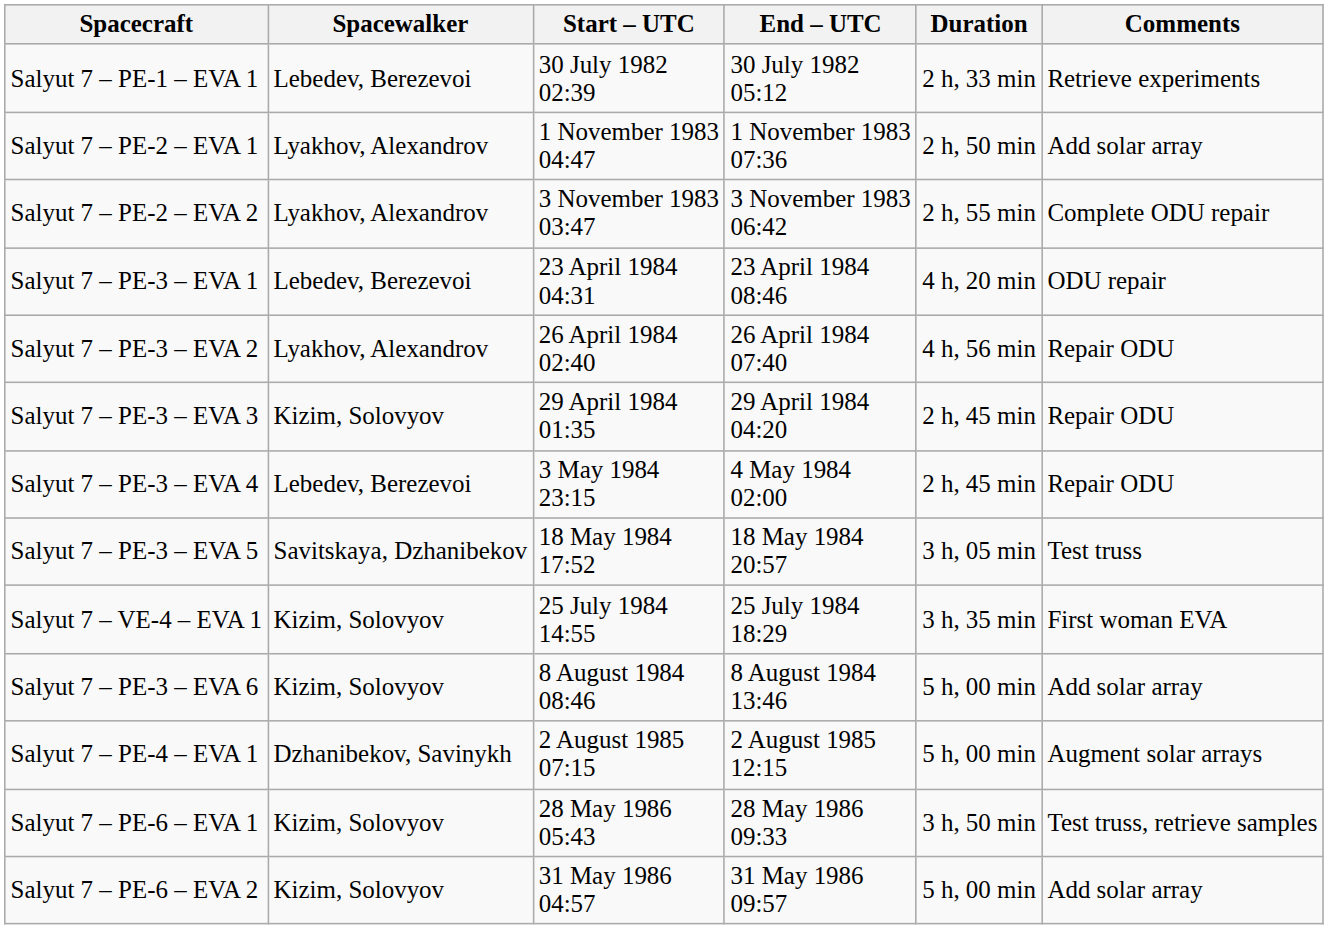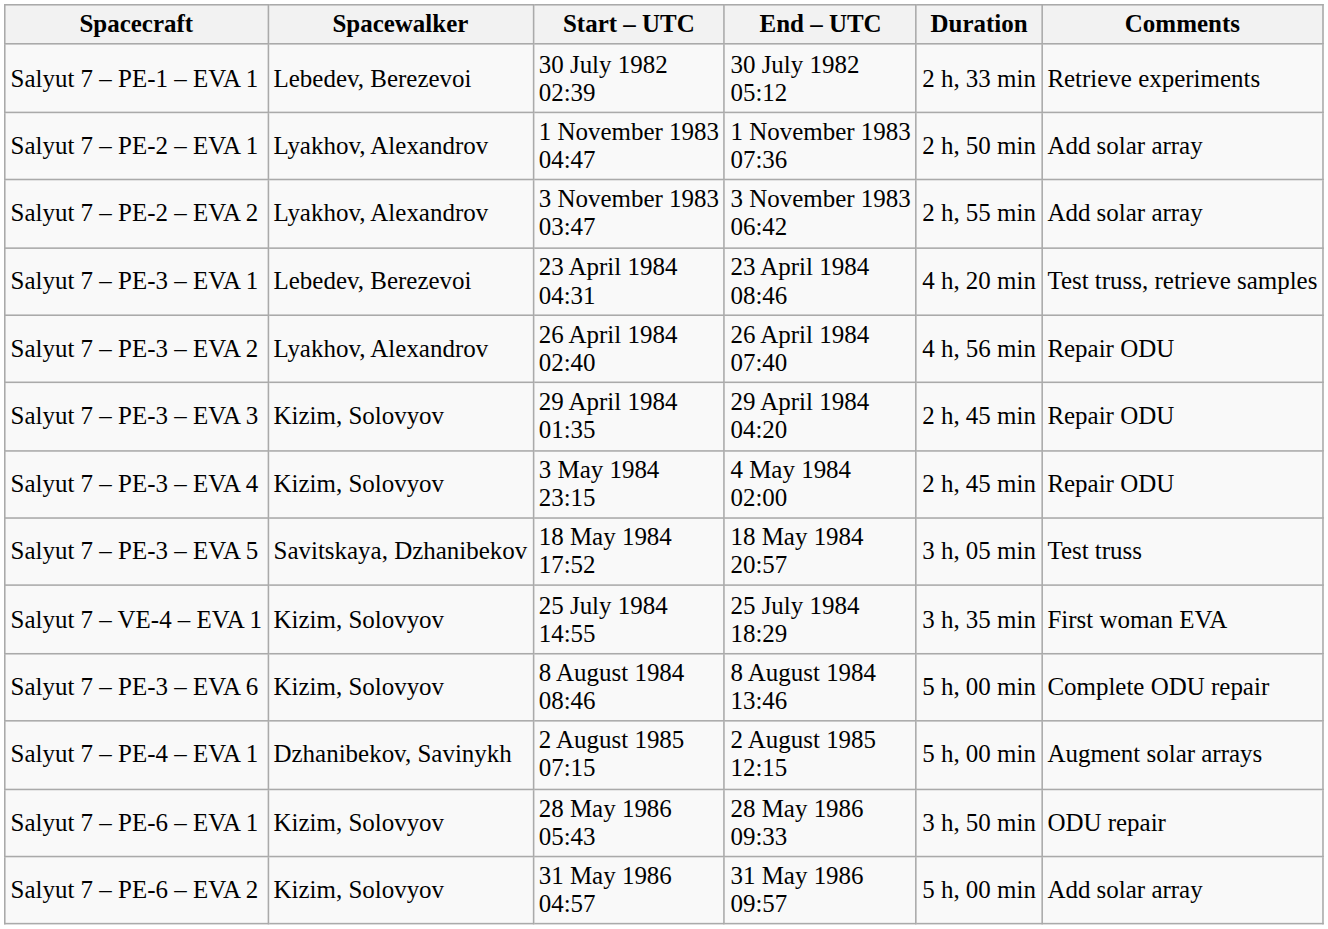 <table class="wikitable sticky-header">
 <tr bgcolor="#efefef">
 <th><strong>Spacecraft</strong></th>
 <th><strong>Spacewalker</strong></th>
 <th><strong>Start – UTC</strong></th>
 <th><strong>End – UTC</strong></th>
 <th><strong>Duration</strong></th>
 <th><strong>Comments</strong></th>
 </tr>
 <tr>
 <td>Salyut 7 – PE-1 – EVA 1</td>
 <td>Lebedev, Berezevoi</td>
 <td>30 July 1982<br>02:39</td>
 <td>30 July 1982<br>05:12</td>
 <td>2 h, 33 min</td>
 <td>Retrieve experiments</td>
 </tr>
 <tr>
 <td>Salyut 7 – PE-2 – EVA 1</td>
 <td>Lyakhov, Alexandrov</td>
 <td>1 November 1983<br>04:47</td>
 <td>1 November 1983<br>07:36</td>
 <td>2 h, 50 min</td>
 <td>Add solar array</td>
 </tr>
 <tr>
 <td>Salyut 7 – PE-2 – EVA 2</td>
 <td>Lyakhov, Alexandrov</td>
 <td>3 November 1983<br>03:47</td>
 <td>3 November 1983<br>06:42</td>
 <td>2 h, 55 min</td>
-<td>Complete ODU repair</td>
+<td>Add solar array</td>
 </tr>
 <tr>
 <td>Salyut 7 – PE-3 – EVA 1</td>
 <td>Lebedev, Berezevoi</td>
 <td>23 April 1984<br>04:31</td>
 <td>23 April 1984<br>08:46</td>
 <td>4 h, 20 min</td>
-<td>ODU repair</td>
+<td>Test truss, retrieve samples</td>
 </tr>
 <tr>
 <td>Salyut 7 – PE-3 – EVA 2</td>
 <td>Lyakhov, Alexandrov</td>
 <td>26 April 1984<br>02:40</td>
 <td>26 April 1984<br>07:40</td>
 <td>4 h, 56 min</td>
 <td>Repair ODU</td>
 </tr>
 <tr>
 <td>Salyut 7 – PE-3 – EVA 3</td>
 <td>Kizim, Solovyov</td>
 <td>29 April 1984<br>01:35</td>
 <td>29 April 1984<br>04:20</td>
 <td>2 h, 45 min</td>
 <td>Repair ODU</td>
 </tr>
 <tr>
 <td>Salyut 7 – PE-3 – EVA 4</td>
-<td>Lebedev, Berezevoi</td>
+<td>Kizim, Solovyov</td>
 <td>3 May 1984<br>23:15</td>
 <td>4 May 1984<br>02:00</td>
 <td>2 h, 45 min</td>
 <td>Repair ODU</td>
 </tr>
 <tr>
 <td>Salyut 7 – PE-3 – EVA 5</td>
 <td>Savitskaya, Dzhanibekov</td>
 <td>18 May 1984<br>17:52</td>
 <td>18 May 1984<br>20:57</td>
 <td>3 h, 05 min</td>
 <td>Test truss</td>
 </tr>
 <tr>
 <td>Salyut 7 – VE-4 – EVA 1</td>
 <td>Kizim, Solovyov</td>
 <td>25 July 1984<br>14:55</td>
 <td>25 July 1984<br>18:29</td>
 <td>3 h, 35 min</td>
 <td>First woman EVA</td>
 </tr>
 <tr>
 <td>Salyut 7 – PE-3 – EVA 6</td>
 <td>Kizim, Solovyov</td>
 <td>8 August 1984<br>08:46</td>
 <td>8 August 1984<br>13:46</td>
 <td>5 h, 00 min</td>
-<td>Add solar array</td>
+<td>Complete ODU repair</td>
 </tr>
 <tr>
 <td>Salyut 7 – PE-4 – EVA 1</td>
 <td>Dzhanibekov, Savinykh</td>
 <td>2 August 1985<br>07:15</td>
 <td>2 August 1985<br>12:15</td>
 <td>5 h, 00 min</td>
 <td>Augment solar arrays</td>
 </tr>
 <tr>
 <td>Salyut 7 – PE-6 – EVA 1</td>
 <td>Kizim, Solovyov</td>
 <td>28 May 1986<br>05:43</td>
 <td>28 May 1986<br>09:33</td>
 <td>3 h, 50 min</td>
-<td>Test truss, retrieve samples</td>
+<td>ODU repair</td>
 </tr>
 <tr>
 <td>Salyut 7 – PE-6 – EVA 2</td>
 <td>Kizim, Solovyov</td>
 <td>31 May 1986<br>04:57</td>
 <td>31 May 1986<br>09:57</td>
 <td>5 h, 00 min</td>
 <td>Add solar array</td>
 </tr>
 </table>
